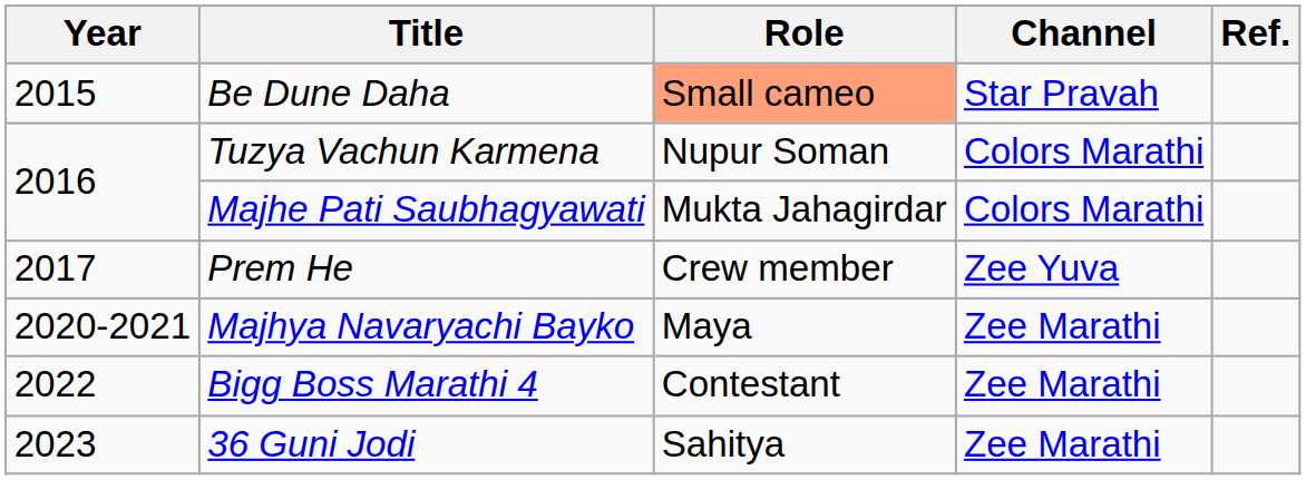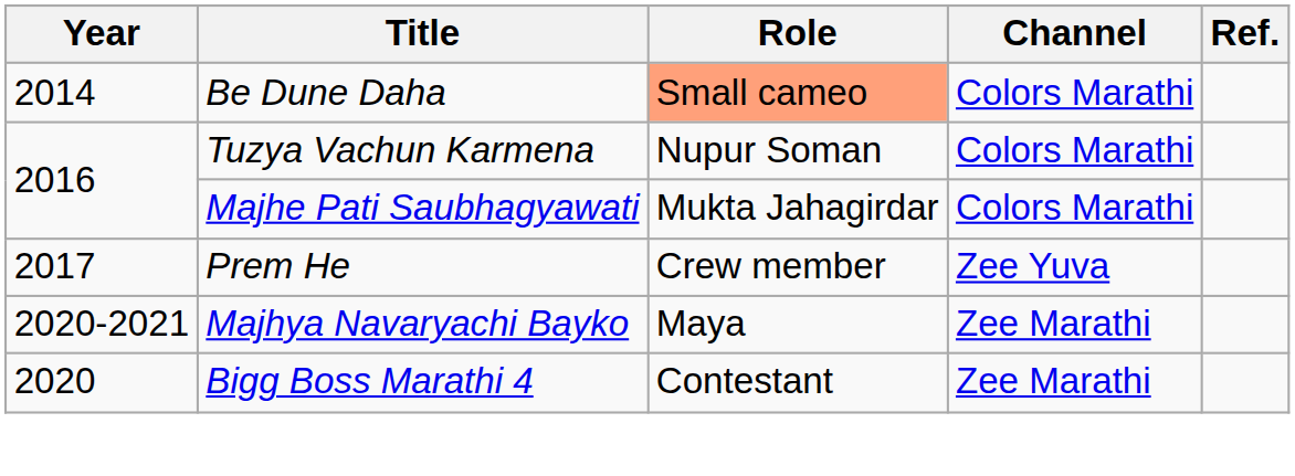 <table class="wikitable">
 <tr>
 <th>Year</th>
 <th>Title</th>
 <th>Role</th>
 <th>Channel</th>
 <th>Ref.</th>
 </tr>
 <tr>
-<td>2015</td>
+<td>2014</td>
 <td><em>Be Dune Daha</em></td>
 <td style="background: lightsalmon;">Small cameo</td>
-<td><a href='#'>Star Pravah</a></td>
+<td><a href='#'>Colors Marathi</a></td>
 <td></td>
 </tr>
 <tr>
 <td rowspan="2">2016</td>
 <td><em>Tuzya Vachun Karmena</em></td>
 <td>Nupur Soman</td>
 <td><a href='#'>Colors Marathi</a></td>
 <td></td>
 </tr>
 <tr>
 <td><em><a href='#'>Majhe Pati Saubhagyawati</a></em></td>
 <td>Mukta Jahagirdar</td>
 <td><a href='#'>Colors Marathi</a></td>
 <td></td>
 </tr>
 <tr>
 <td>2017</td>
 <td><em>Prem He</em></td>
 <td>Crew member</td>
 <td><a href='#'>Zee Yuva</a></td>
 <td></td>
 </tr>
 <tr>
 <td>2020-2021</td>
 <td><em><a href='#'>Majhya Navaryachi Bayko</a></em></td>
 <td>Maya</td>
 <td><a href='#'>Zee Marathi</a></td>
 <td></td>
 </tr>
 <tr>
-<td>2022</td>
+<td>2020</td>
 <td><em><a href='#'>Bigg Boss Marathi 4</a></em></td>
 <td>Contestant</td>
 <td><a href='#'>Zee Marathi</a></td>
 <td></td>
 </tr>
-<tr>
-<td>2023</td>
-<td><em><a href='#'>36 Guni Jodi</a></em></td>
-<td>Sahitya</td>
-<td><a href='#'>Zee Marathi</a></td>
-<td></td>
-</tr>
 </table>
